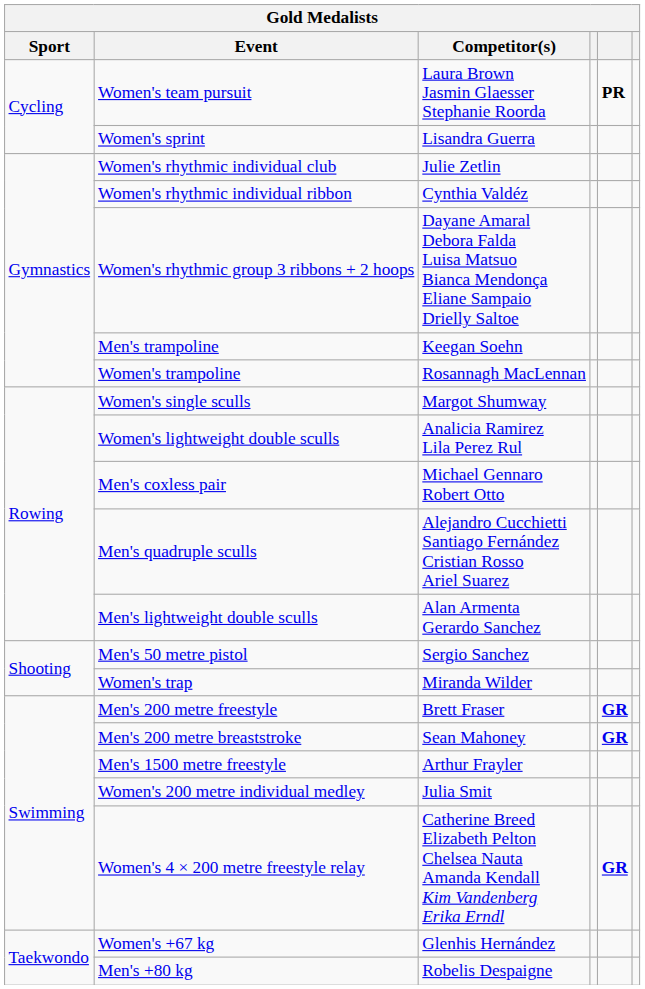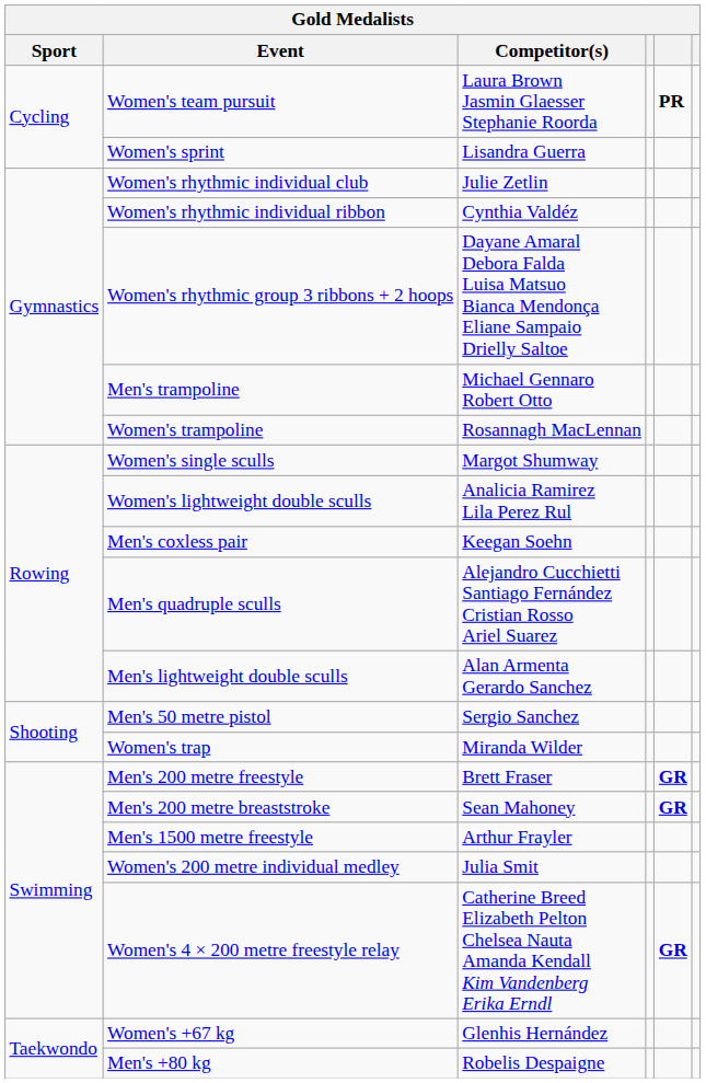 <table class="wikitable">
 <tr>
 <th colspan="14">Gold Medalists</th>
 </tr>
 <tr>
 <th>Sport</th>
 <th>Event</th>
 <th>Competitor(s)</th>
 <th></th>
 <th></th>
 <th></th>
 </tr>
 <tr>
 <td rowspan="2"><a href='#'>Cycling</a></td>
 <td><a href='#'>Women's team pursuit</a></td>
 <td><a href='#'>Laura Brown</a><br><a href='#'>Jasmin Glaesser</a><br><a href='#'>Stephanie Roorda</a></td>
 <td></td>
 <td><strong>PR</strong></td>
 <td></td>
 </tr>
 <tr>
 <td><a href='#'>Women's sprint</a></td>
 <td><a href='#'>Lisandra Guerra</a></td>
 <td></td>
 <td></td>
 <td></td>
 </tr>
 <tr>
 <td rowspan="5"><a href='#'>Gymnastics</a></td>
 <td><a href='#'>Women's rhythmic individual club</a></td>
 <td><a href='#'>Julie Zetlin</a></td>
 <td></td>
 <td></td>
 <td></td>
 </tr>
 <tr>
 <td><a href='#'>Women's rhythmic individual ribbon</a></td>
 <td><a href='#'>Cynthia Valdéz</a></td>
 <td></td>
 <td></td>
 <td></td>
 </tr>
 <tr>
 <td><a href='#'>Women's rhythmic group 3 ribbons + 2 hoops</a></td>
 <td><a href='#'>Dayane Amaral</a><br><a href='#'>Debora Falda</a><br><a href='#'>Luisa Matsuo</a><br><a href='#'>Bianca Mendonça</a><br><a href='#'>Eliane Sampaio</a><br><a href='#'>Drielly Saltoe</a></td>
 <td></td>
 <td></td>
 <td></td>
 </tr>
 <tr>
 <td><a href='#'>Men's trampoline</a></td>
-<td><a href='#'>Keegan Soehn</a></td>
+<td><a href='#'>Michael Gennaro</a> <br><a href='#'>Robert Otto</a></td>
 <td></td>
 <td></td>
 <td></td>
 </tr>
 <tr>
 <td><a href='#'>Women's trampoline</a></td>
 <td><a href='#'>Rosannagh MacLennan</a></td>
 <td></td>
 <td></td>
 <td></td>
 </tr>
 <tr>
 <td rowspan="5"><a href='#'>Rowing</a></td>
 <td><a href='#'>Women's single sculls</a></td>
 <td><a href='#'>Margot Shumway</a></td>
 <td></td>
 <td></td>
 <td></td>
 </tr>
 <tr>
 <td><a href='#'>Women's lightweight double sculls</a></td>
 <td><a href='#'>Analicia Ramirez</a><br> <a href='#'>Lila Perez Rul</a></td>
 <td></td>
 <td></td>
 <td></td>
 </tr>
 <tr>
 <td><a href='#'>Men's coxless pair</a></td>
-<td><a href='#'>Michael Gennaro</a> <br><a href='#'>Robert Otto</a></td>
+<td><a href='#'>Keegan Soehn</a></td>
 <td></td>
 <td></td>
 <td></td>
 </tr>
 <tr>
 <td><a href='#'>Men's quadruple sculls</a></td>
 <td><a href='#'>Alejandro Cucchietti</a><br><a href='#'>Santiago Fernández</a><br><a href='#'>Cristian Rosso</a><br><a href='#'>Ariel Suarez</a></td>
 <td></td>
 <td></td>
 <td></td>
 </tr>
 <tr>
 <td><a href='#'>Men's lightweight double sculls</a></td>
 <td><a href='#'>Alan Armenta</a><br><a href='#'>Gerardo Sanchez</a></td>
 <td></td>
 <td></td>
 <td></td>
 </tr>
 <tr>
 <td rowspan="2"><a href='#'>Shooting</a></td>
 <td><a href='#'>Men's 50 metre pistol</a></td>
 <td><a href='#'>Sergio Sanchez</a></td>
 <td></td>
 <td></td>
 <td></td>
 </tr>
 <tr>
 <td><a href='#'>Women's trap</a></td>
 <td><a href='#'>Miranda Wilder</a></td>
 <td></td>
 <td></td>
 <td></td>
 </tr>
 <tr>
 <td rowspan="5"><a href='#'>Swimming</a></td>
 <td><a href='#'>Men's 200 metre freestyle</a></td>
 <td><a href='#'>Brett Fraser</a></td>
 <td></td>
 <td><strong><a href='#'>GR</a></strong></td>
 <td></td>
 </tr>
 <tr>
 <td><a href='#'>Men's 200 metre breaststroke</a></td>
 <td><a href='#'>Sean Mahoney</a></td>
 <td></td>
 <td><strong><a href='#'>GR</a></strong></td>
 <td></td>
 </tr>
 <tr>
 <td><a href='#'>Men's 1500 metre freestyle</a></td>
 <td><a href='#'>Arthur Frayler</a></td>
 <td></td>
 <td></td>
 <td></td>
 </tr>
 <tr>
 <td><a href='#'>Women's 200 metre individual medley</a></td>
 <td><a href='#'>Julia Smit</a></td>
 <td></td>
 <td></td>
 <td></td>
 </tr>
 <tr>
 <td><a href='#'>Women's 4 × 200 metre freestyle relay</a></td>
 <td><a href='#'>Catherine Breed</a><br><a href='#'>Elizabeth Pelton</a><br><a href='#'>Chelsea Nauta</a><br><a href='#'>Amanda Kendall</a><br><em><a href='#'>Kim Vandenberg</a><br><a href='#'>Erika Erndl</a></em></td>
 <td></td>
 <td><strong><a href='#'>GR</a></strong></td>
 <td></td>
 </tr>
 <tr>
 <td rowspan="2"><a href='#'>Taekwondo</a></td>
 <td><a href='#'>Women's +67 kg</a></td>
 <td><a href='#'>Glenhis Hernández</a></td>
 <td></td>
 <td></td>
 <td></td>
 </tr>
 <tr>
 <td><a href='#'>Men's +80 kg</a></td>
 <td><a href='#'>Robelis Despaigne</a></td>
 <td></td>
 <td></td>
 <td></td>
 </tr>
 </table>
